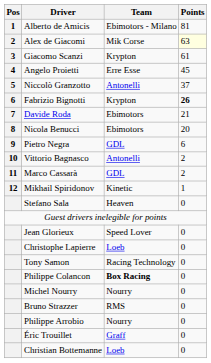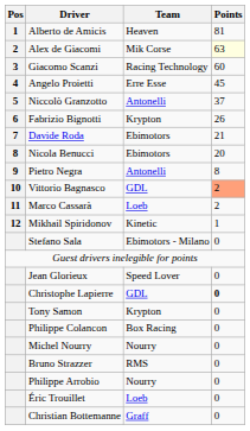 <table class="wikitable" style="font-size: 90%">
 <tr>
 <th>Pos</th>
 <th>Driver</th>
 <th>Team</th>
 <th>Points</th>
 </tr>
 <tr>
 <th>1</th>
 <td> Alberto de Amicis</td>
-<td>Ebimotors - Milano</td>
+<td>Heaven</td>
 <td>81</td>
 </tr>
 <tr>
 <th>2</th>
 <td> Alex de Giacomi</td>
 <td>Mik Corse</td>
 <td style="background: lightyellow;">63</td>
 </tr>
 <tr>
 <th>3</th>
 <td> Giacomo Scanzi</td>
-<td>Krypton</td>
-<td>61</td>
+<td>Racing Technology</td>
+<td>60</td>
 </tr>
 <tr>
 <th>4</th>
 <td> Angelo Proietti</td>
 <td>Erre Esse</td>
 <td>45</td>
 </tr>
 <tr>
 <th>5</th>
 <td> Niccolò Granzotto</td>
 <td><a href='#'>Antonelli</a></td>
 <td>37</td>
 </tr>
 <tr>
 <th>6</th>
 <td> Fabrizio Bignotti</td>
 <td>Krypton</td>
-<td><strong>26</strong></td>
+<td>26</td>
 </tr>
 <tr>
 <th>7</th>
 <td> <a href='#'>Davide Roda</a></td>
 <td>Ebimotors</td>
 <td>21</td>
 </tr>
 <tr>
 <th>8</th>
 <td> Nicola Benucci</td>
 <td>Ebimotors</td>
 <td>20</td>
 </tr>
 <tr>
 <th>9</th>
 <td> Pietro Negra</td>
-<td><a href='#'>GDL</a></td>
-<td>6</td>
+<td><a href='#'>Antonelli</a></td>
+<td>8</td>
 </tr>
 <tr>
 <th>10</th>
 <td> Vittorio Bagnasco</td>
-<td><a href='#'>Antonelli</a></td>
-<td>2</td>
+<td><a href='#'>GDL</a></td>
+<td style="background: lightsalmon;">2</td>
 </tr>
 <tr>
 <th>11</th>
 <td> Marco Cassarà</td>
-<td><a href='#'>GDL</a></td>
+<td><a href='#'>Loeb</a></td>
 <td>2</td>
 </tr>
 <tr>
 <th>12</th>
 <td> Mikhail Spiridonov</td>
 <td>Kinetic</td>
 <td>1</td>
 </tr>
 <tr>
 <th></th>
 <td> Stefano Sala</td>
-<td>Heaven</td>
+<td>Ebimotors - Milano</td>
 <td>0</td>
 </tr>
 <tr>
 <td colspan=4 align=center><em>Guest drivers inelegible for points</em></td>
 </tr>
 <tr>
 <th></th>
 <td> Jean Glorieux</td>
 <td>Speed Lover</td>
 <td>0</td>
 </tr>
 <tr>
 <th></th>
 <td> Christophe Lapierre</td>
-<td><a href='#'>Loeb</a></td>
-<td>0</td>
+<td><a href='#'>GDL</a></td>
+<td><strong>0</strong></td>
 </tr>
 <tr>
 <th></th>
 <td> Tony Samon</td>
-<td>Racing Technology</td>
+<td>Krypton</td>
 <td>0</td>
 </tr>
 <tr>
 <th></th>
 <td> Philippe Colancon</td>
-<td><strong>Box Racing</strong></td>
+<td>Box Racing</td>
 <td>0</td>
 </tr>
 <tr>
 <th></th>
 <td> Michel Nourry</td>
 <td>Nourry</td>
 <td>0</td>
 </tr>
 <tr>
 <th></th>
 <td> Bruno Strazzer</td>
 <td>RMS</td>
 <td>0</td>
 </tr>
 <tr>
 <th></th>
 <td> Philippe Arrobio</td>
 <td>Nourry</td>
 <td>0</td>
 </tr>
 <tr>
 <th></th>
 <td> Éric Trouillet</td>
-<td><a href='#'>Graff</a></td>
+<td><a href='#'>Loeb</a></td>
 <td>0</td>
 </tr>
 <tr>
 <th></th>
 <td> Christian Bottemanne</td>
-<td><a href='#'>Loeb</a></td>
+<td><a href='#'>Graff</a></td>
 <td>0</td>
 </tr>
 </table>
